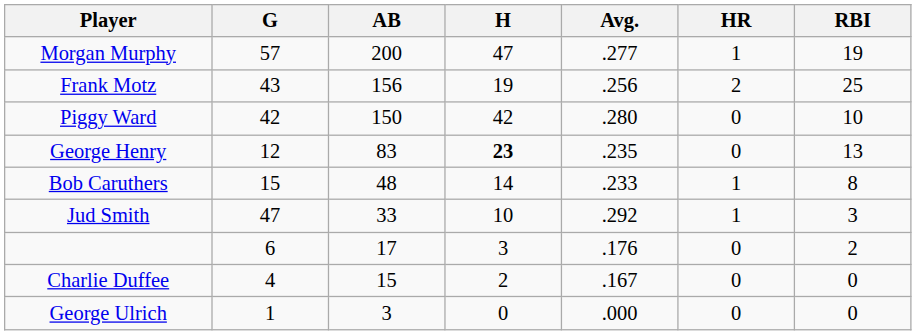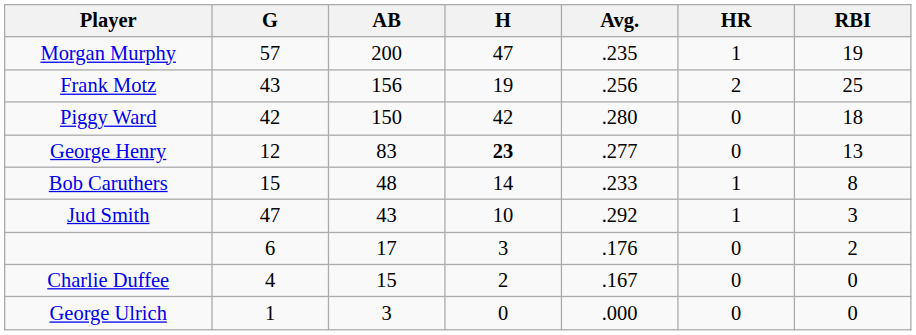 <table class="wikitable sortable">
 <tr>
 <th bgcolor="#DDDDFF" width="16%">Player</th>
 <th bgcolor="#DDDDFF" width="9%">G</th>
 <th bgcolor="#DDDDFF" width="9%">AB</th>
 <th bgcolor="#DDDDFF" width="9%">H</th>
 <th bgcolor="#DDDDFF" width="9%">Avg.</th>
 <th bgcolor="#DDDDFF" width="9%">HR</th>
 <th bgcolor="#DDDDFF" width="9%">RBI</th>
 </tr>
 <tr align="center">
 <td><a href='#'>Morgan Murphy</a></td>
 <td>57</td>
 <td>200</td>
 <td>47</td>
-<td>.277</td>
+<td>.235</td>
 <td>1</td>
 <td>19</td>
 </tr>
 <tr align=center>
 <td><a href='#'>Frank Motz</a></td>
 <td>43</td>
 <td>156</td>
 <td>19</td>
 <td>.256</td>
 <td>2</td>
 <td>25</td>
 </tr>
 <tr align=center>
 <td><a href='#'>Piggy Ward</a></td>
 <td>42</td>
 <td>150</td>
 <td>42</td>
 <td>.280</td>
 <td>0</td>
-<td>10</td>
+<td>18</td>
 </tr>
 <tr align=center>
 <td><a href='#'>George Henry</a></td>
 <td>12</td>
 <td>83</td>
 <td><strong>23</strong></td>
-<td>.235</td>
+<td>.277</td>
 <td>0</td>
 <td>13</td>
 </tr>
 <tr align=center>
 <td><a href='#'>Bob Caruthers</a></td>
 <td>15</td>
 <td>48</td>
 <td>14</td>
 <td>.233</td>
 <td>1</td>
 <td>8</td>
 </tr>
 <tr align=center>
 <td><a href='#'>Jud Smith</a></td>
 <td>47</td>
-<td>33</td>
+<td>43</td>
 <td>10</td>
 <td>.292</td>
 <td>1</td>
 <td>3</td>
 </tr>
 <tr align=center>
 <td></td>
 <td>6</td>
 <td>17</td>
 <td>3</td>
 <td>.176</td>
 <td>0</td>
 <td>2</td>
 </tr>
 <tr align="center">
 <td><a href='#'>Charlie Duffee</a></td>
 <td>4</td>
 <td>15</td>
 <td>2</td>
 <td>.167</td>
 <td>0</td>
 <td>0</td>
 </tr>
 <tr align=center>
 <td><a href='#'>George Ulrich</a></td>
 <td>1</td>
 <td>3</td>
 <td>0</td>
 <td>.000</td>
 <td>0</td>
 <td>0</td>
 </tr>
 </table>
